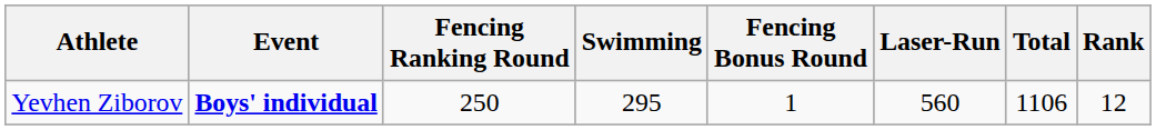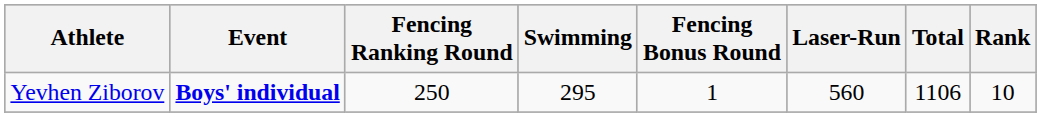 <table class="wikitable" style="text-align:center; font-size:90%">
 <tr>
 <th>Athlete</th>
 <th>Event</th>
 <th>Fencing<br>Ranking Round</th>
 <th>Swimming</th>
 <th>Fencing<br>Bonus Round</th>
 <th>Laser-Run</th>
 <th>Total</th>
 <th>Rank</th>
 </tr>
 <tr>
 <td align=left><a href='#'>Yevhen Ziborov</a></td>
 <td align=left><strong><a href='#'>Boys' individual</a></strong></td>
 <td>250</td>
 <td>295</td>
 <td>1</td>
 <td>560</td>
 <td>1106</td>
-<td>12</td>
+<td>10</td>
 </tr>
 </table>
